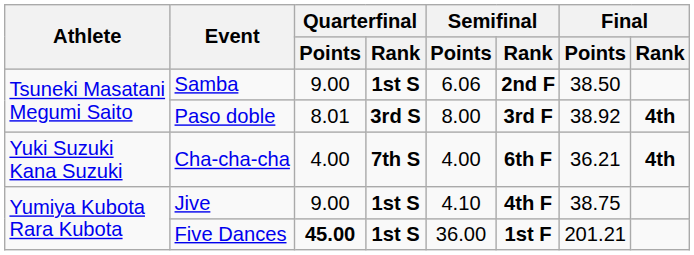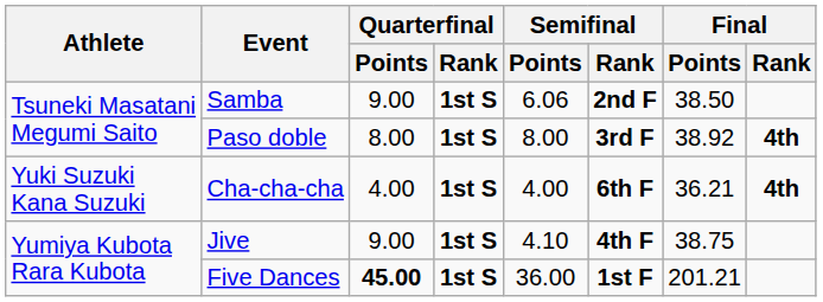 <table class=wikitable style="font-size:90%">
 <tr>
 <th rowspan=2>Athlete</th>
 <th rowspan=2>Event</th>
 <th colspan=2>Quarterfinal</th>
 <th colspan=2>Semifinal</th>
 <th colspan=2>Final</th>
 </tr>
 <tr>
 <th>Points</th>
 <th>Rank</th>
 <th>Points</th>
 <th>Rank</th>
 <th>Points</th>
 <th>Rank</th>
 </tr>
 <tr>
 <td rowspan=2><a href='#'>Tsuneki Masatani</a><br><a href='#'>Megumi Saito</a></td>
 <td><a href='#'>Samba</a></td>
 <td align=center>9.00</td>
 <td align=center><strong>1st S</strong></td>
 <td align=center>6.06</td>
 <td align=center><strong>2nd F</strong></td>
 <td align=center>38.50</td>
 <td align=center></td>
 </tr>
 <tr>
 <td><a href='#'>Paso doble</a></td>
-<td align=center>8.01</td>
-<td align=center><strong>3rd S</strong></td>
+<td align=center>8.00</td>
+<td align=center><strong>1st S</strong></td>
 <td align=center>8.00</td>
 <td align=center><strong>3rd F</strong></td>
 <td align=center>38.92</td>
 <td align=center><strong>4th</strong></td>
 </tr>
 <tr>
 <td><a href='#'>Yuki Suzuki</a><br><a href='#'>Kana Suzuki</a></td>
 <td><a href='#'>Cha-cha-cha</a></td>
 <td align=center>4.00</td>
-<td align=center><strong>7th S</strong></td>
+<td align=center><strong>1st S</strong></td>
 <td align=center>4.00</td>
 <td align=center><strong>6th F</strong></td>
 <td align=center>36.21</td>
 <td align=center><strong>4th</strong></td>
 </tr>
 <tr>
 <td rowspan=2><a href='#'>Yumiya Kubota</a><br><a href='#'>Rara Kubota</a></td>
 <td><a href='#'>Jive</a></td>
 <td align=center>9.00</td>
 <td align=center><strong>1st S</strong></td>
 <td align=center>4.10</td>
 <td align=center><strong>4th F</strong></td>
 <td align=center>38.75</td>
 <td align=center></td>
 </tr>
 <tr>
 <td><a href='#'>Five Dances</a></td>
 <td align=center><strong>45.00</strong></td>
 <td align=center><strong>1st S</strong></td>
 <td align=center>36.00</td>
 <td align=center><strong>1st F</strong></td>
 <td align=center>201.21</td>
 <td align=center></td>
 </tr>
 </table>
